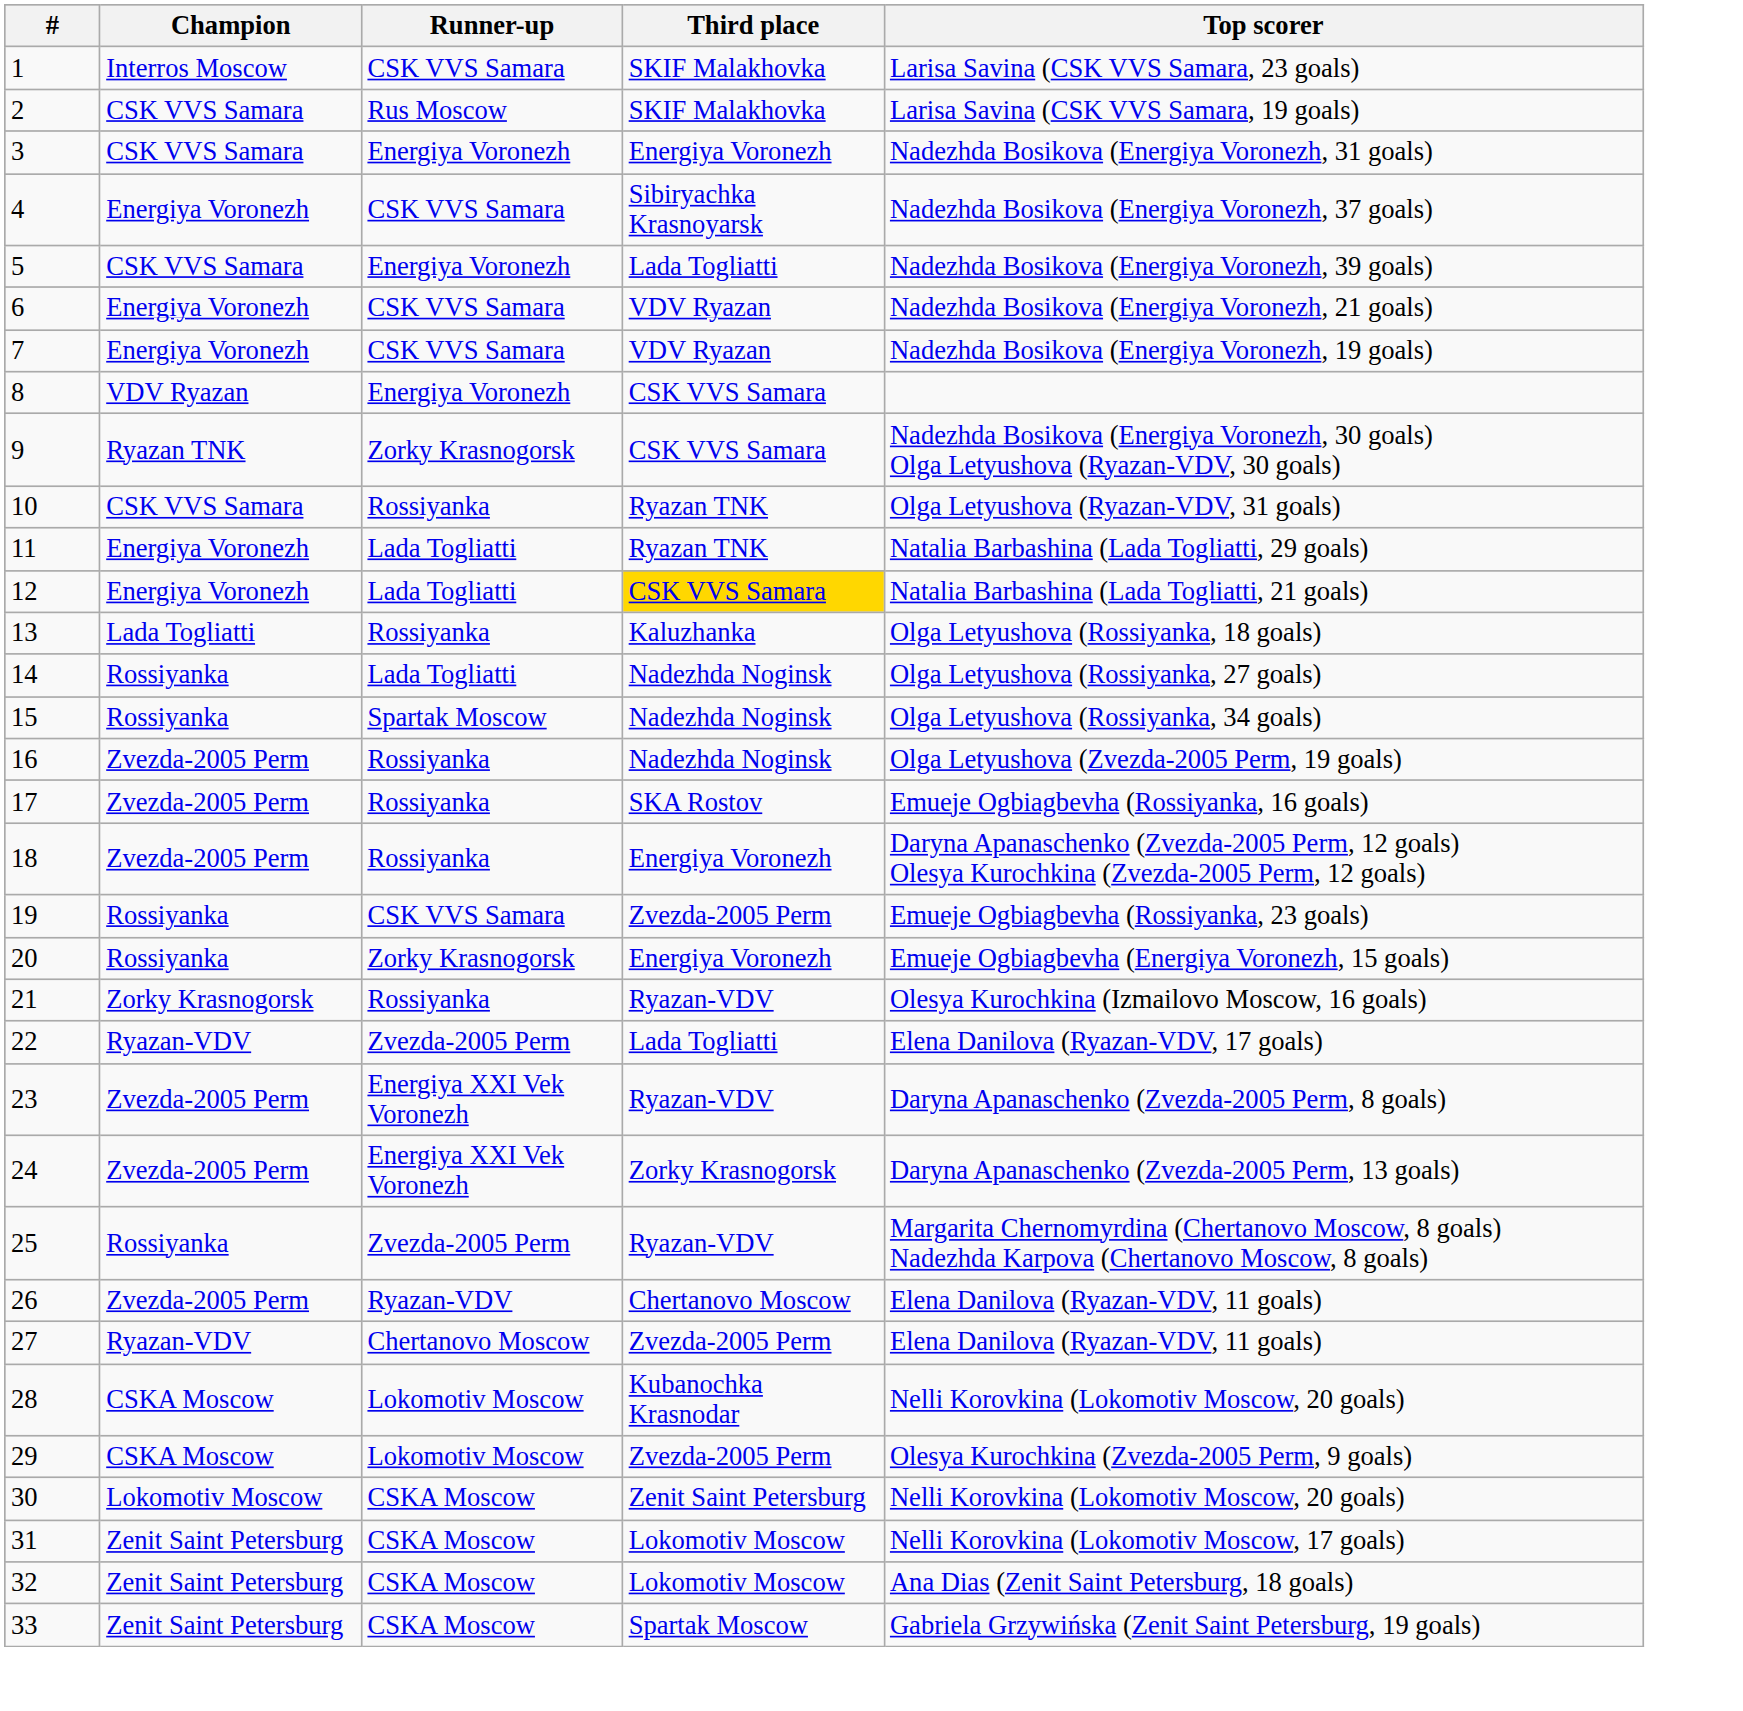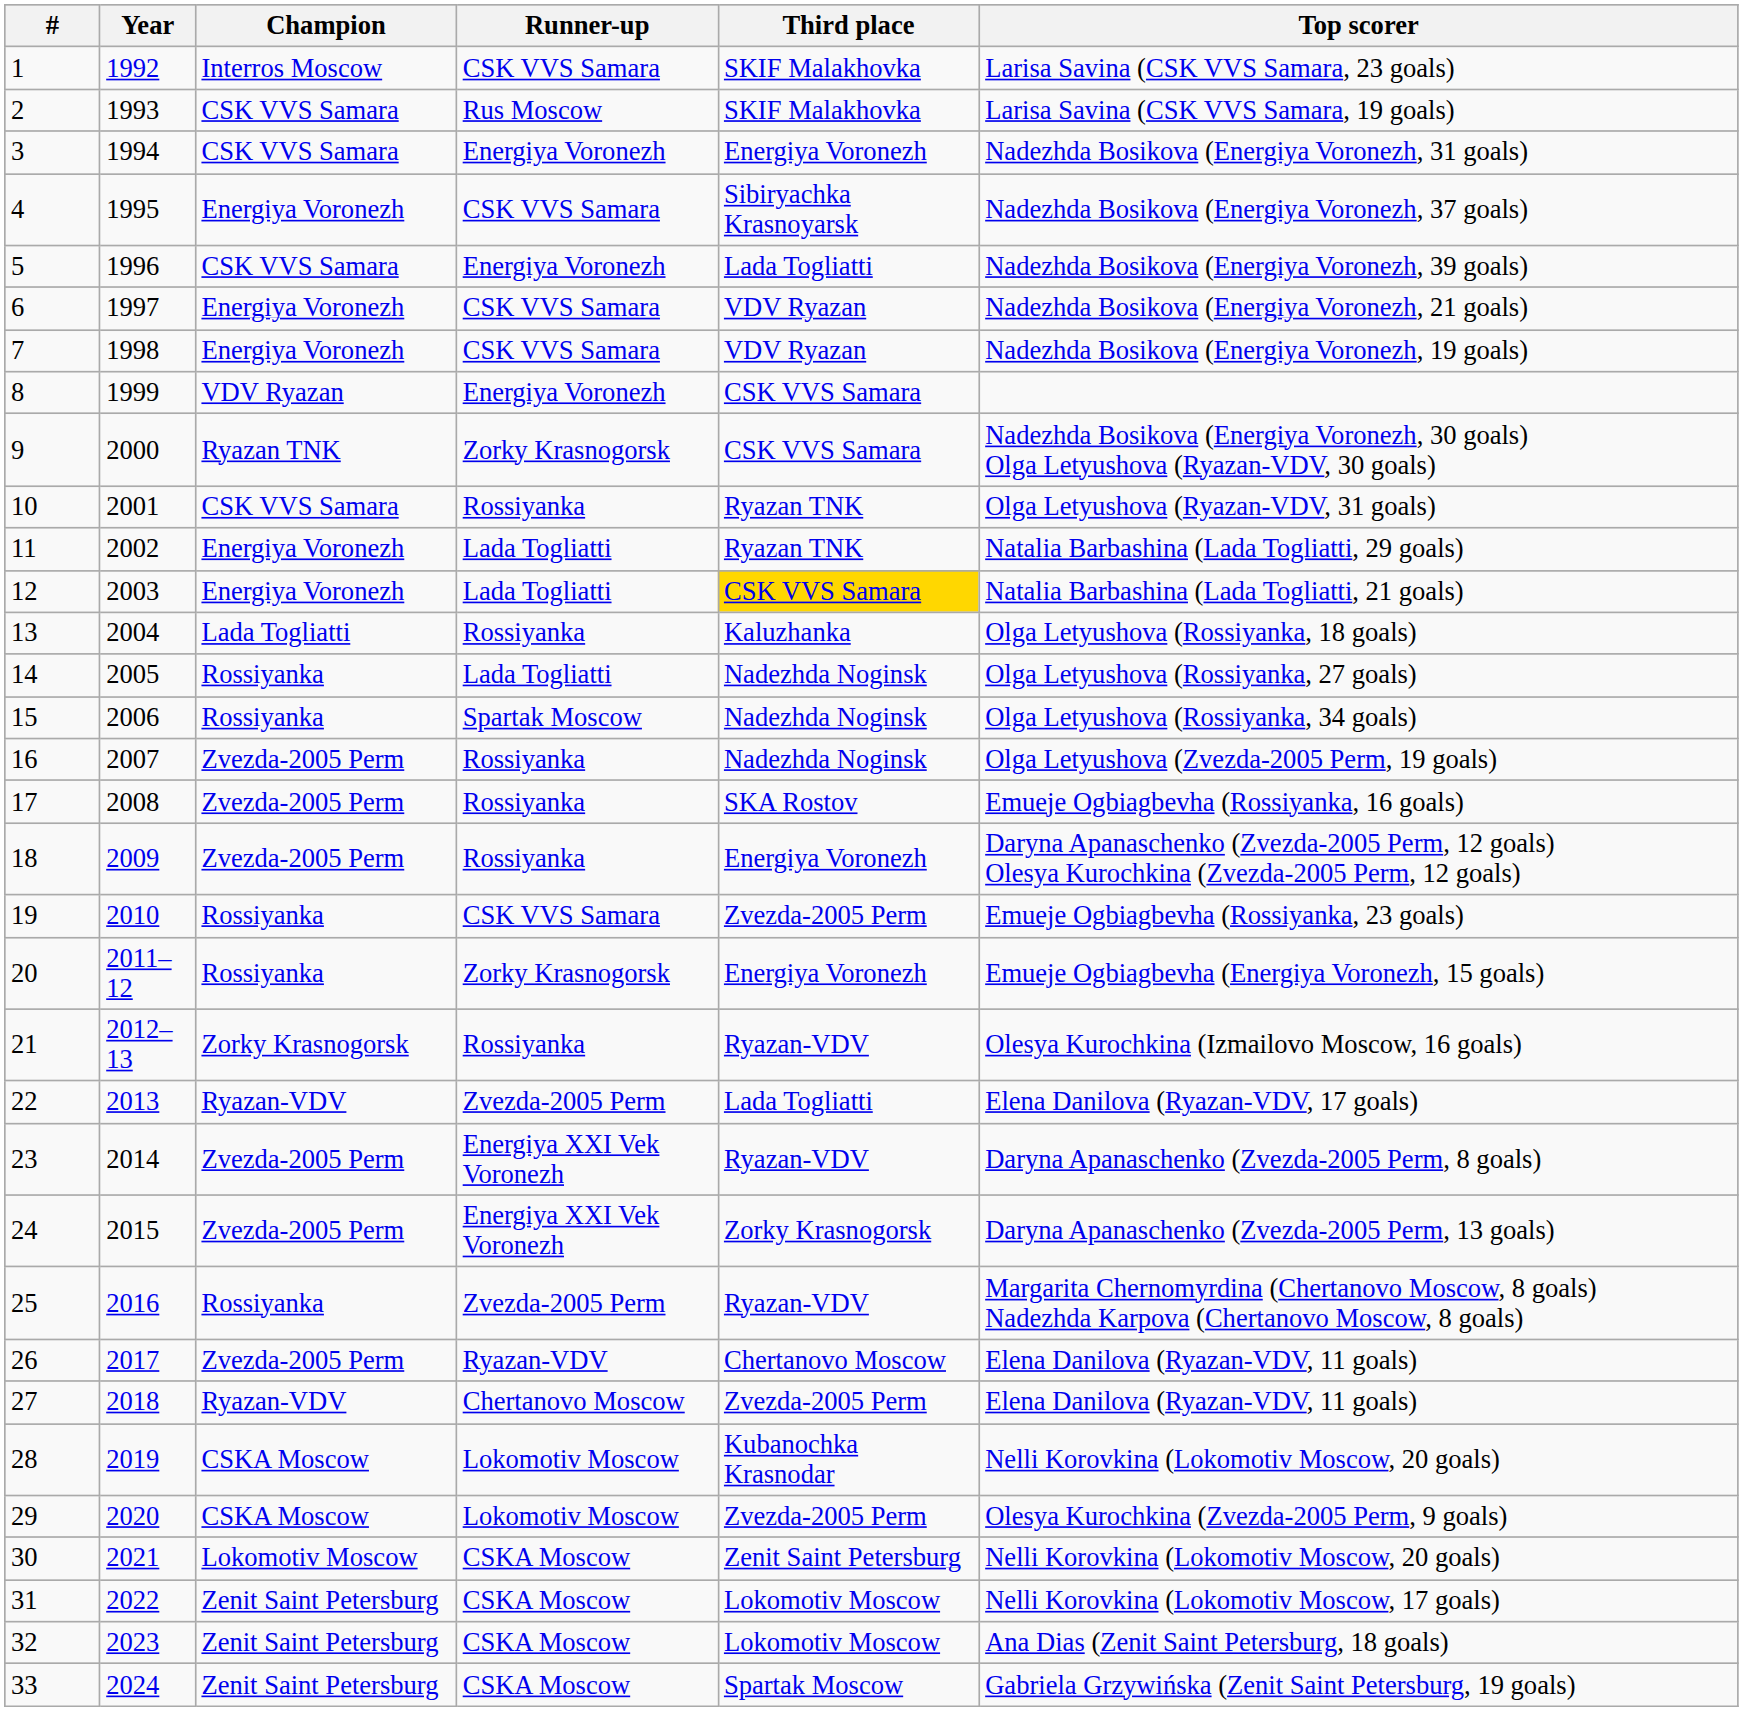 <table class="sortable wikitable">
 <tr>
 <th width="50">#</th>
+<th width="50">Year</th>
 <th width="150">Champion</th>
 <th width="150">Runner-up</th>
 <th width="150">Third place</th>
 <th width="450">Top scorer</th>
 </tr>
 <tr>
 <td>1</td>
+<td><a href='#'>1992</a></td>
 <td><a href='#'>Interros Moscow</a></td>
 <td><a href='#'>CSK VVS Samara</a></td>
 <td><a href='#'>SKIF Malakhovka</a></td>
 <td> <a href='#'>Larisa Savina</a> (<a href='#'>CSK VVS Samara</a>, 23 goals)</td>
 </tr>
 <tr>
 <td>2</td>
+<td>1993</td>
 <td><a href='#'>CSK VVS Samara</a></td>
 <td><a href='#'>Rus Moscow</a></td>
 <td><a href='#'>SKIF Malakhovka</a></td>
 <td> <a href='#'>Larisa Savina</a> (<a href='#'>CSK VVS Samara</a>, 19 goals)</td>
 </tr>
 <tr>
 <td>3</td>
+<td>1994</td>
 <td><a href='#'>CSK VVS Samara</a></td>
 <td><a href='#'>Energiya Voronezh</a></td>
 <td><a href='#'>Energiya Voronezh</a></td>
 <td> <a href='#'>Nadezhda Bosikova</a> (<a href='#'>Energiya Voronezh</a>, 31 goals)</td>
 </tr>
 <tr>
 <td>4</td>
+<td>1995</td>
 <td><a href='#'>Energiya Voronezh</a></td>
 <td><a href='#'>CSK VVS Samara</a></td>
 <td><a href='#'>Sibiryachka Krasnoyarsk</a></td>
 <td> <a href='#'>Nadezhda Bosikova</a> (<a href='#'>Energiya Voronezh</a>, 37 goals)</td>
 </tr>
 <tr>
 <td>5</td>
+<td>1996</td>
 <td><a href='#'>CSK VVS Samara</a></td>
 <td><a href='#'>Energiya Voronezh</a></td>
 <td><a href='#'>Lada Togliatti</a></td>
 <td> <a href='#'>Nadezhda Bosikova</a> (<a href='#'>Energiya Voronezh</a>, 39 goals)</td>
 </tr>
 <tr>
 <td>6</td>
+<td>1997</td>
 <td><a href='#'>Energiya Voronezh</a></td>
 <td><a href='#'>CSK VVS Samara</a></td>
 <td><a href='#'>VDV Ryazan</a></td>
 <td> <a href='#'>Nadezhda Bosikova</a> (<a href='#'>Energiya Voronezh</a>, 21 goals)</td>
 </tr>
 <tr>
 <td>7</td>
+<td>1998</td>
 <td><a href='#'>Energiya Voronezh</a></td>
 <td><a href='#'>CSK VVS Samara</a></td>
 <td><a href='#'>VDV Ryazan</a></td>
 <td> <a href='#'>Nadezhda Bosikova</a> (<a href='#'>Energiya Voronezh</a>, 19 goals)</td>
 </tr>
 <tr>
 <td>8</td>
+<td>1999</td>
 <td><a href='#'>VDV Ryazan</a></td>
 <td><a href='#'>Energiya Voronezh</a></td>
 <td><a href='#'>CSK VVS Samara</a></td>
 <td></td>
 </tr>
 <tr>
 <td>9</td>
+<td>2000</td>
 <td><a href='#'>Ryazan TNK</a></td>
 <td><a href='#'>Zorky Krasnogorsk</a></td>
 <td><a href='#'>CSK VVS Samara</a></td>
 <td> <a href='#'>Nadezhda Bosikova</a> (<a href='#'>Energiya Voronezh</a>, 30 goals)<br> <a href='#'>Olga Letyushova</a> (<a href='#'>Ryazan-VDV</a>, 30 goals)</td>
 </tr>
 <tr>
 <td>10</td>
+<td>2001</td>
 <td><a href='#'>CSK VVS Samara</a></td>
 <td><a href='#'>Rossiyanka</a></td>
 <td><a href='#'>Ryazan TNK</a></td>
 <td> <a href='#'>Olga Letyushova</a> (<a href='#'>Ryazan-VDV</a>, 31 goals)</td>
 </tr>
 <tr>
 <td>11</td>
+<td>2002</td>
 <td><a href='#'>Energiya Voronezh</a></td>
 <td><a href='#'>Lada Togliatti</a></td>
 <td><a href='#'>Ryazan TNK</a></td>
 <td> <a href='#'>Natalia Barbashina</a> (<a href='#'>Lada Togliatti</a>, 29 goals)</td>
 </tr>
 <tr>
 <td>12</td>
+<td>2003</td>
 <td><a href='#'>Energiya Voronezh</a></td>
 <td><a href='#'>Lada Togliatti</a></td>
 <td style="background: gold;"><a href='#'>CSK VVS Samara</a></td>
 <td> <a href='#'>Natalia Barbashina</a> (<a href='#'>Lada Togliatti</a>, 21 goals)</td>
 </tr>
 <tr>
 <td>13</td>
+<td>2004</td>
 <td><a href='#'>Lada Togliatti</a></td>
 <td><a href='#'>Rossiyanka</a></td>
 <td><a href='#'>Kaluzhanka</a></td>
 <td> <a href='#'>Olga Letyushova</a> (<a href='#'>Rossiyanka</a>, 18 goals)</td>
 </tr>
 <tr>
 <td>14</td>
+<td>2005</td>
 <td><a href='#'>Rossiyanka</a></td>
 <td><a href='#'>Lada Togliatti</a></td>
 <td><a href='#'>Nadezhda Noginsk</a></td>
 <td> <a href='#'>Olga Letyushova</a> (<a href='#'>Rossiyanka</a>, 27 goals)</td>
 </tr>
 <tr>
 <td>15</td>
+<td>2006</td>
 <td><a href='#'>Rossiyanka</a></td>
 <td><a href='#'>Spartak Moscow</a></td>
 <td><a href='#'>Nadezhda Noginsk</a></td>
 <td> <a href='#'>Olga Letyushova</a> (<a href='#'>Rossiyanka</a>, 34 goals)</td>
 </tr>
 <tr>
 <td>16</td>
+<td>2007</td>
 <td><a href='#'>Zvezda-2005 Perm</a></td>
 <td><a href='#'>Rossiyanka</a></td>
 <td><a href='#'>Nadezhda Noginsk</a></td>
 <td> <a href='#'>Olga Letyushova</a> (<a href='#'>Zvezda-2005 Perm</a>, 19 goals)</td>
 </tr>
 <tr>
 <td>17</td>
+<td>2008</td>
 <td><a href='#'>Zvezda-2005 Perm</a></td>
 <td><a href='#'>Rossiyanka</a></td>
 <td><a href='#'>SKA Rostov</a></td>
 <td> <a href='#'>Emueje Ogbiagbevha</a> (<a href='#'>Rossiyanka</a>, 16 goals)</td>
 </tr>
 <tr>
 <td>18</td>
+<td><a href='#'>2009</a></td>
 <td><a href='#'>Zvezda-2005 Perm</a></td>
 <td><a href='#'>Rossiyanka</a></td>
 <td><a href='#'>Energiya Voronezh</a></td>
 <td> <a href='#'>Daryna Apanaschenko</a> (<a href='#'>Zvezda-2005 Perm</a>, 12 goals)<br> <a href='#'>Olesya Kurochkina</a> (<a href='#'>Zvezda-2005 Perm</a>, 12 goals)</td>
 </tr>
 <tr>
 <td>19</td>
+<td><a href='#'>2010</a></td>
 <td><a href='#'>Rossiyanka</a></td>
 <td><a href='#'>CSK VVS Samara</a></td>
 <td><a href='#'>Zvezda-2005 Perm</a></td>
 <td> <a href='#'>Emueje Ogbiagbevha</a> (<a href='#'>Rossiyanka</a>, 23 goals)</td>
 </tr>
 <tr>
 <td>20</td>
+<td><a href='#'>2011–12</a></td>
 <td><a href='#'>Rossiyanka</a></td>
 <td><a href='#'>Zorky Krasnogorsk</a></td>
 <td><a href='#'>Energiya Voronezh</a></td>
 <td> <a href='#'>Emueje Ogbiagbevha</a> (<a href='#'>Energiya Voronezh</a>, 15 goals)</td>
 </tr>
 <tr>
 <td>21</td>
+<td><a href='#'>2012–13</a></td>
 <td><a href='#'>Zorky Krasnogorsk</a></td>
 <td><a href='#'>Rossiyanka</a></td>
 <td><a href='#'>Ryazan-VDV</a></td>
 <td> <a href='#'>Olesya Kurochkina</a> (Izmailovo Moscow, 16 goals)</td>
 </tr>
 <tr>
 <td>22</td>
+<td><a href='#'>2013</a></td>
 <td><a href='#'>Ryazan-VDV</a></td>
 <td><a href='#'>Zvezda-2005 Perm</a></td>
 <td><a href='#'>Lada Togliatti</a></td>
 <td> <a href='#'>Elena Danilova</a> (<a href='#'>Ryazan-VDV</a>, 17 goals)</td>
 </tr>
 <tr>
 <td>23</td>
+<td>2014</td>
 <td><a href='#'>Zvezda-2005 Perm</a></td>
 <td><a href='#'>Energiya XXI Vek Voronezh</a></td>
 <td><a href='#'>Ryazan-VDV</a></td>
 <td> <a href='#'>Daryna Apanaschenko</a> (<a href='#'>Zvezda-2005 Perm</a>, 8 goals)</td>
 </tr>
 <tr>
 <td>24</td>
+<td>2015</td>
 <td><a href='#'>Zvezda-2005 Perm</a></td>
 <td><a href='#'>Energiya XXI Vek Voronezh</a></td>
 <td><a href='#'>Zorky Krasnogorsk</a></td>
 <td> <a href='#'>Daryna Apanaschenko</a> (<a href='#'>Zvezda-2005 Perm</a>, 13 goals)</td>
 </tr>
 <tr>
 <td>25</td>
+<td><a href='#'>2016</a></td>
 <td><a href='#'>Rossiyanka</a></td>
 <td><a href='#'>Zvezda-2005 Perm</a></td>
 <td><a href='#'>Ryazan-VDV</a></td>
 <td> <a href='#'>Margarita Chernomyrdina</a> (<a href='#'>Chertanovo Moscow</a>, 8 goals)<br> <a href='#'>Nadezhda Karpova</a> (<a href='#'>Chertanovo Moscow</a>, 8 goals)</td>
 </tr>
 <tr>
 <td>26</td>
+<td><a href='#'>2017</a></td>
 <td><a href='#'>Zvezda-2005 Perm</a></td>
 <td><a href='#'>Ryazan-VDV</a></td>
 <td><a href='#'>Chertanovo Moscow</a></td>
 <td> <a href='#'>Elena Danilova</a> (<a href='#'>Ryazan-VDV</a>, 11 goals)</td>
 </tr>
 <tr>
 <td>27</td>
+<td><a href='#'>2018</a></td>
 <td><a href='#'>Ryazan-VDV</a></td>
 <td><a href='#'>Chertanovo Moscow</a></td>
 <td><a href='#'>Zvezda-2005 Perm</a></td>
 <td> <a href='#'>Elena Danilova</a> (<a href='#'>Ryazan-VDV</a>, 11 goals)</td>
 </tr>
 <tr>
 <td>28</td>
+<td><a href='#'>2019</a></td>
 <td><a href='#'>CSKA Moscow</a></td>
 <td><a href='#'>Lokomotiv Moscow</a></td>
 <td><a href='#'>Kubanochka Krasnodar</a></td>
 <td> <a href='#'>Nelli Korovkina</a> (<a href='#'>Lokomotiv Moscow</a>, 20 goals)</td>
 </tr>
 <tr>
 <td>29</td>
+<td><a href='#'>2020</a></td>
 <td><a href='#'>CSKA Moscow</a></td>
 <td><a href='#'>Lokomotiv Moscow</a></td>
 <td><a href='#'>Zvezda-2005 Perm</a></td>
 <td> <a href='#'>Olesya Kurochkina</a> (<a href='#'>Zvezda-2005 Perm</a>, 9 goals)</td>
 </tr>
 <tr>
 <td>30</td>
+<td><a href='#'>2021</a></td>
 <td><a href='#'>Lokomotiv Moscow</a></td>
 <td><a href='#'>CSKA Moscow</a></td>
 <td><a href='#'>Zenit Saint Petersburg</a></td>
 <td> <a href='#'>Nelli Korovkina</a> (<a href='#'>Lokomotiv Moscow</a>, 20 goals)</td>
 </tr>
 <tr>
 <td>31</td>
+<td><a href='#'>2022</a></td>
 <td><a href='#'>Zenit Saint Petersburg</a></td>
 <td><a href='#'>CSKA Moscow</a></td>
 <td><a href='#'>Lokomotiv Moscow</a></td>
 <td> <a href='#'>Nelli Korovkina</a> (<a href='#'>Lokomotiv Moscow</a>, 17 goals)</td>
 </tr>
 <tr>
 <td>32</td>
+<td><a href='#'>2023</a></td>
 <td><a href='#'>Zenit Saint Petersburg</a></td>
 <td><a href='#'>CSKA Moscow</a></td>
 <td><a href='#'>Lokomotiv Moscow</a></td>
 <td> <a href='#'>Ana Dias</a> (<a href='#'>Zenit Saint Petersburg</a>, 18 goals)</td>
 </tr>
 <tr>
 <td>33</td>
+<td><a href='#'>2024</a></td>
 <td><a href='#'>Zenit Saint Petersburg</a></td>
 <td><a href='#'>CSKA Moscow</a></td>
 <td><a href='#'>Spartak Moscow</a></td>
 <td> <a href='#'>Gabriela Grzywińska</a> (<a href='#'>Zenit Saint Petersburg</a>, 19 goals)</td>
 </tr>
 </table>
